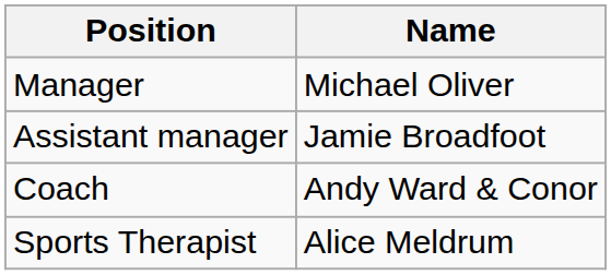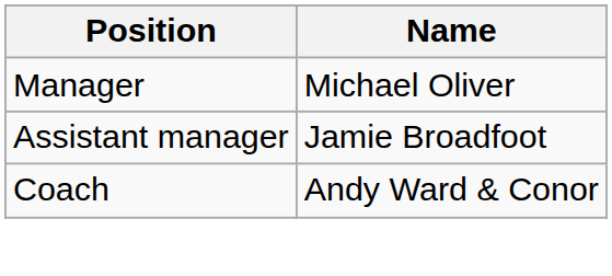 <table class="wikitable">
 <tr>
 <th>Position</th>
 <th>Name</th>
 </tr>
 <tr>
 <td>Manager</td>
 <td>Michael Oliver</td>
 </tr>
 <tr>
 <td>Assistant manager</td>
 <td>Jamie Broadfoot</td>
 </tr>
 <tr>
 <td>Coach</td>
 <td>Andy Ward & Conor</td>
 </tr>
-<tr>
-<td>Sports Therapist</td>
-<td>Alice Meldrum</td>
-</tr>
 </table>
